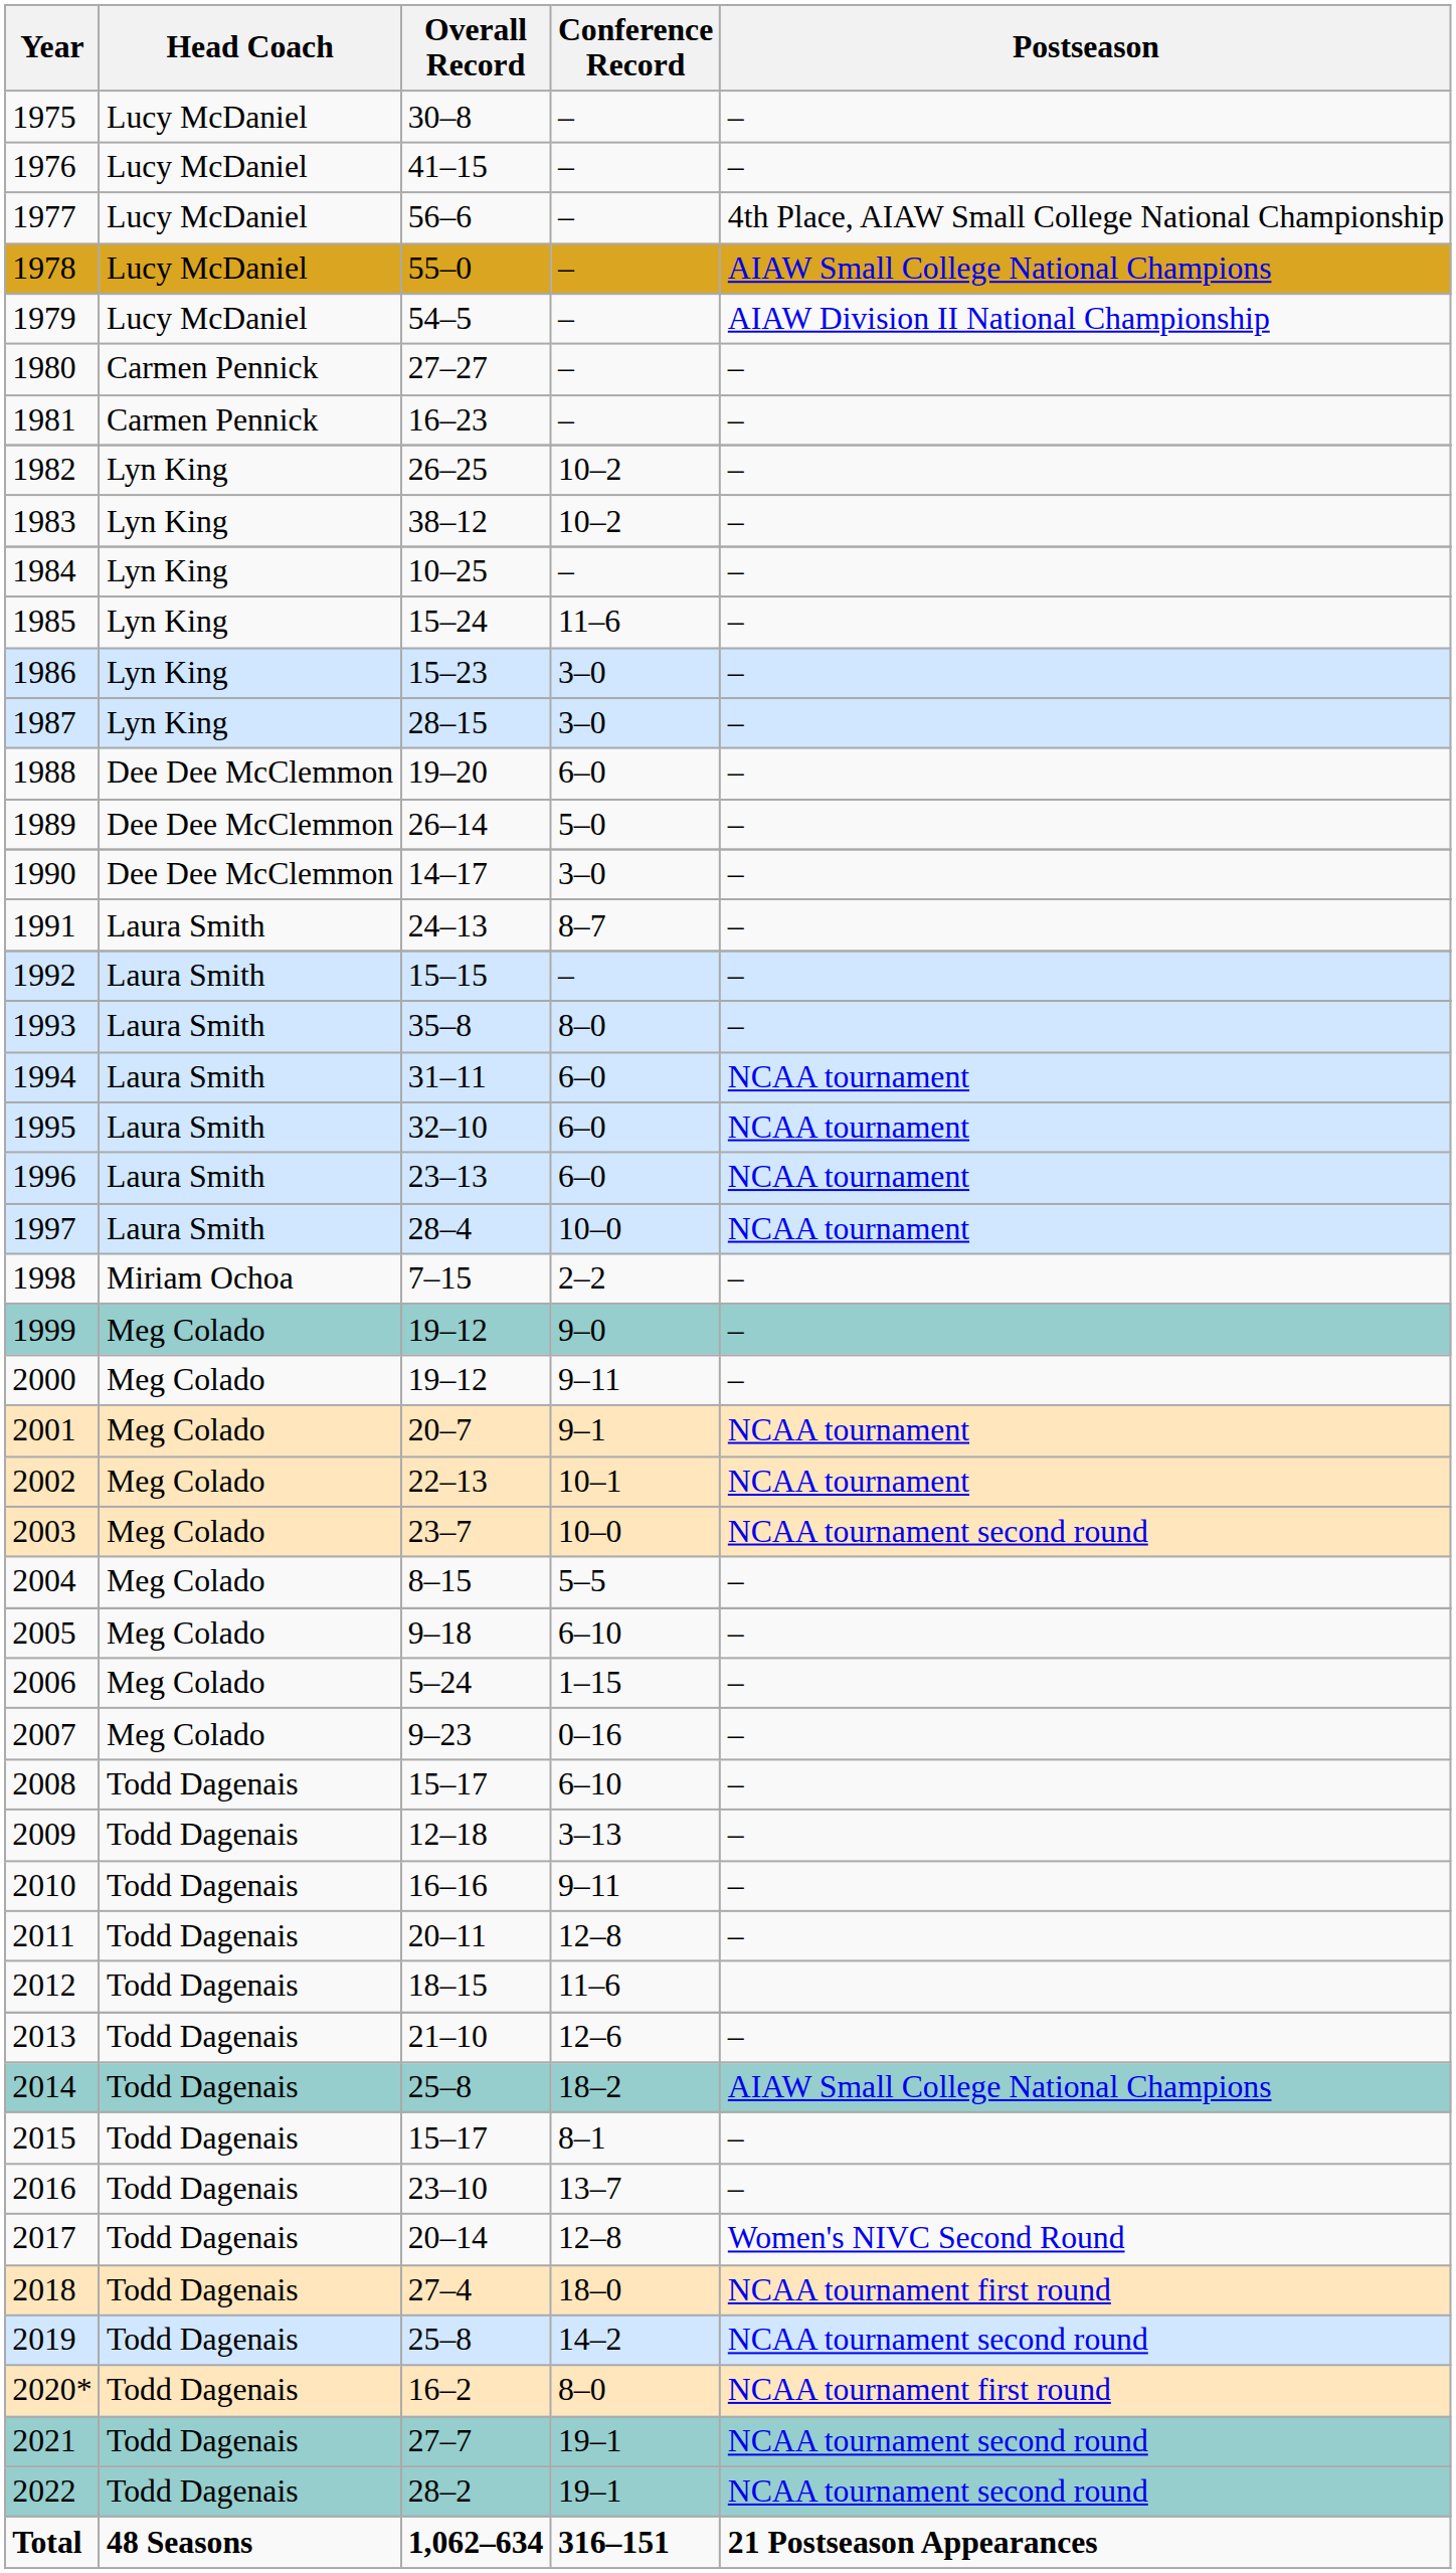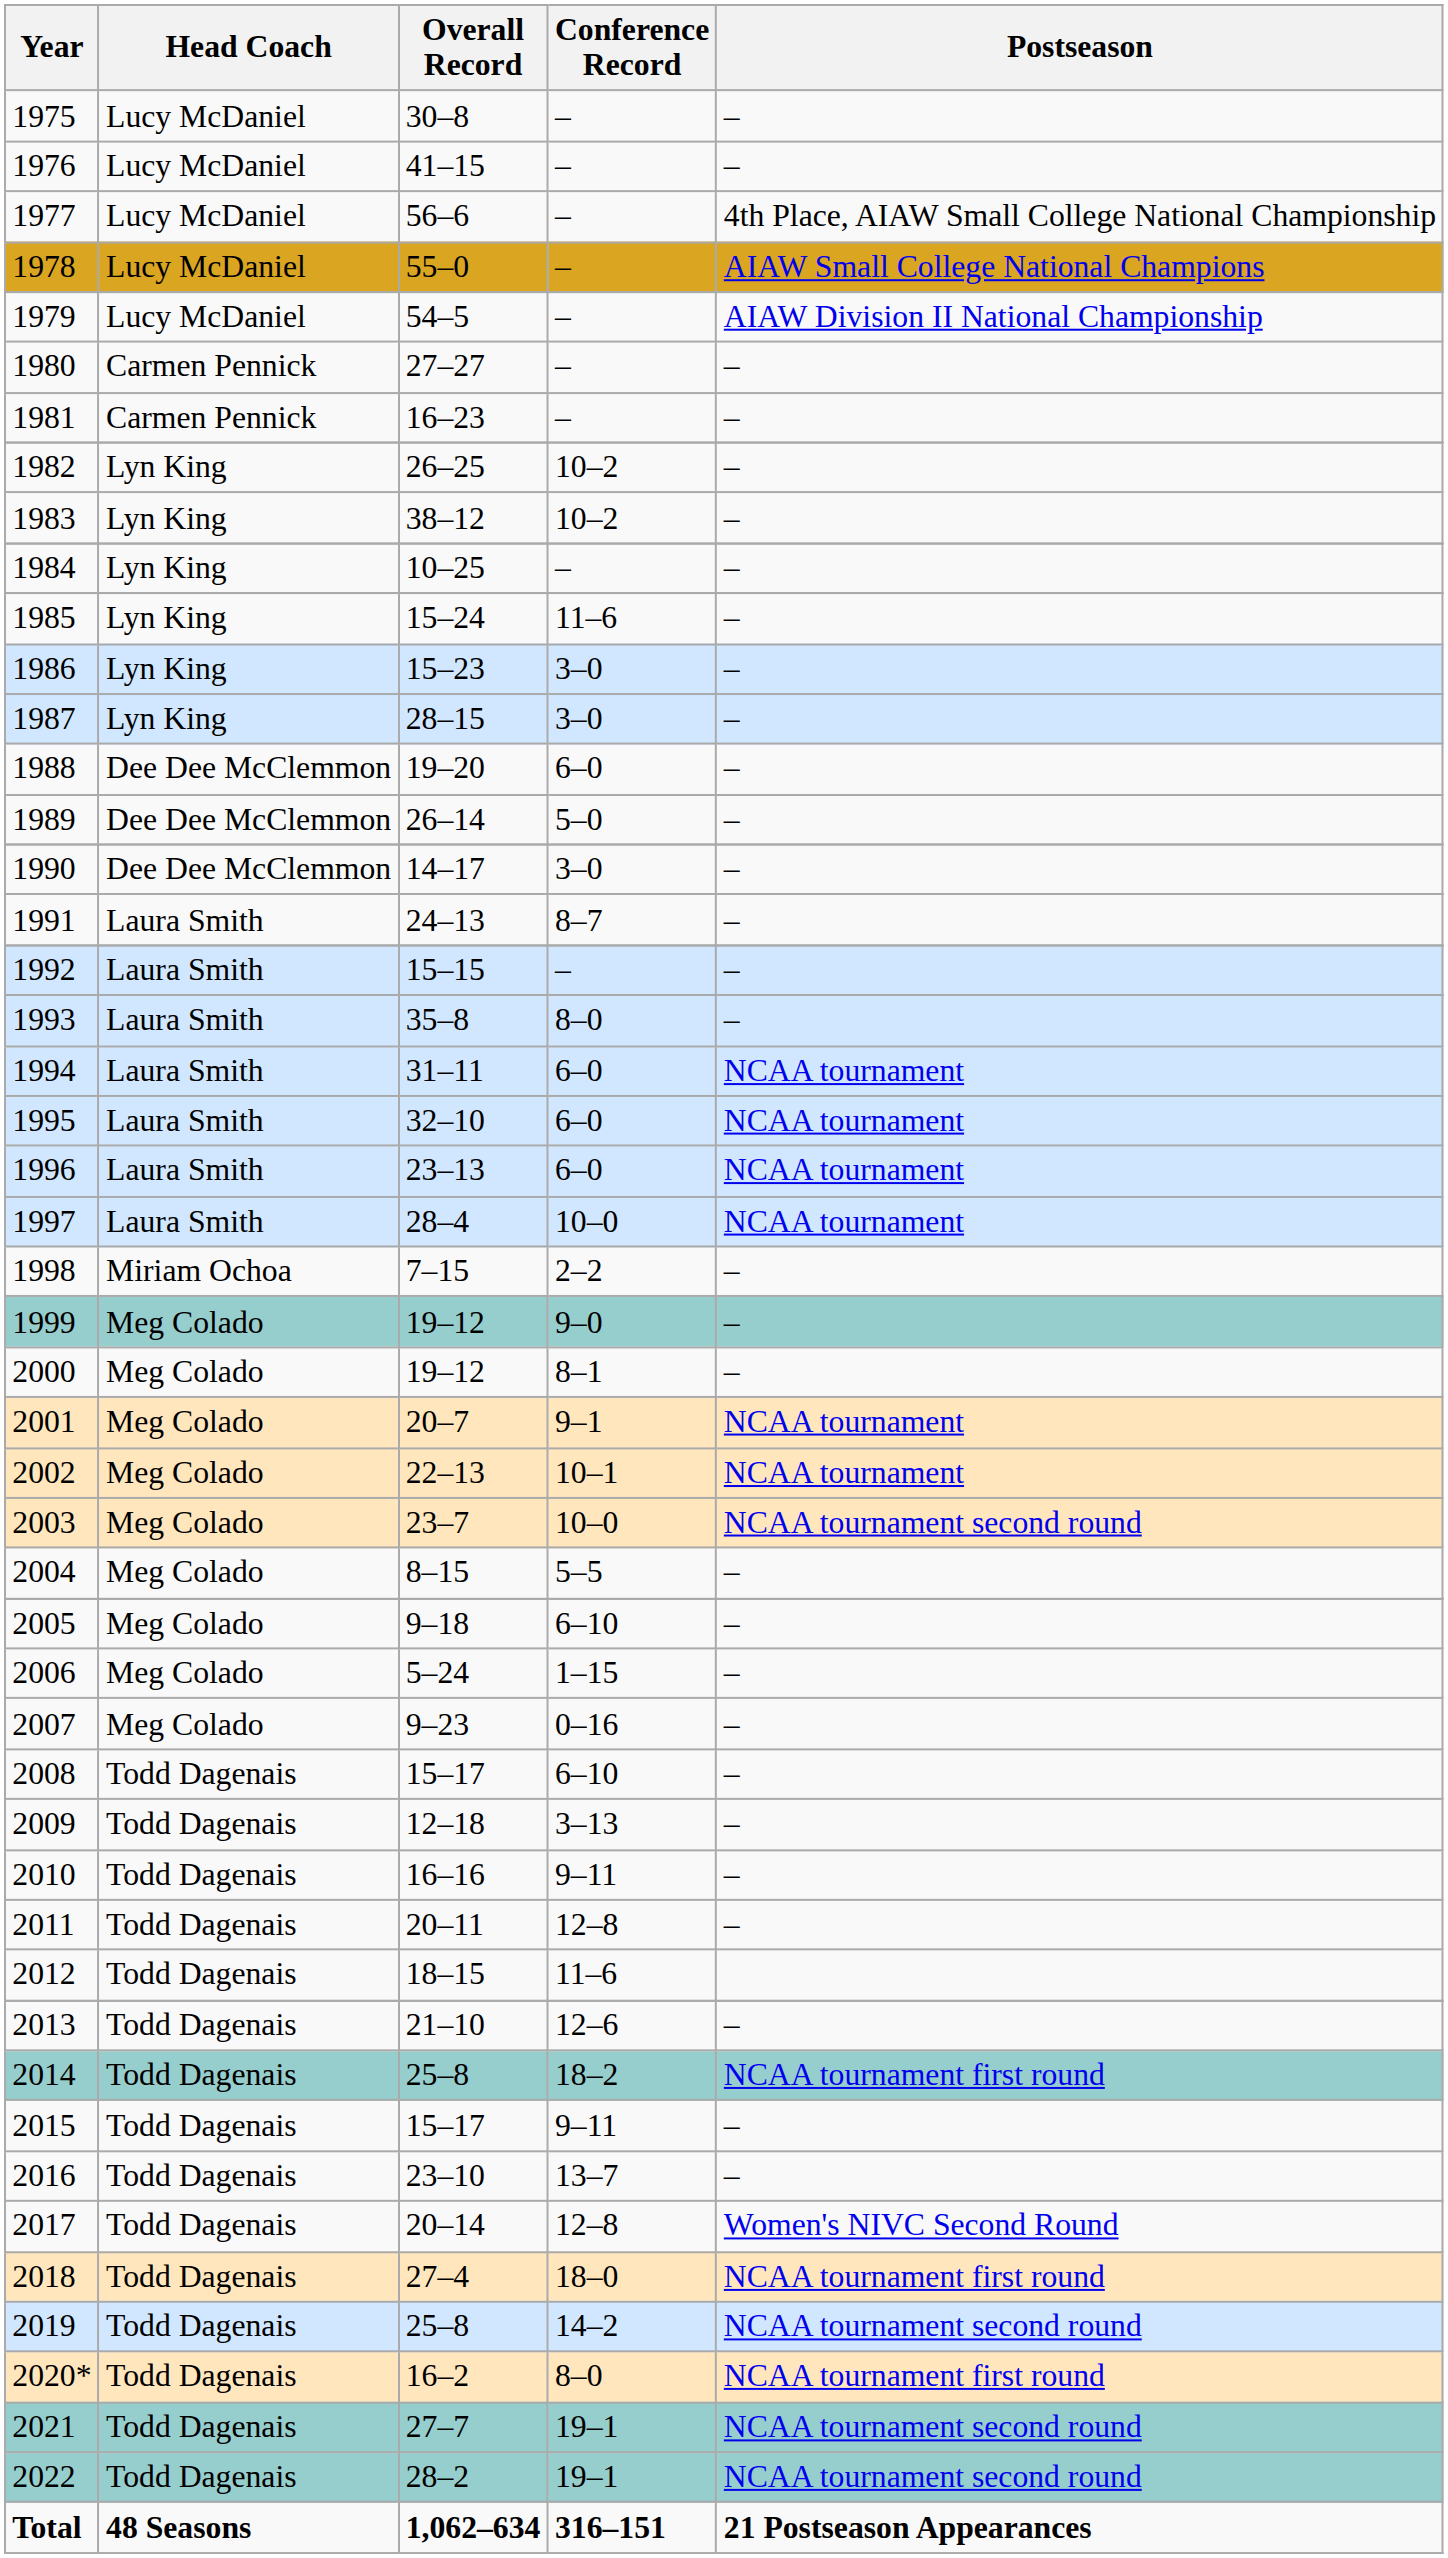 <table class="wikitable">
 <tr>
 <th>Year</th>
 <th>Head Coach</th>
 <th>Overall <br> Record</th>
 <th>Conference<br> Record</th>
 <th>Postseason<br></th>
 </tr>
 <tr>
 <td>1975</td>
 <td>Lucy McDaniel</td>
 <td>30–8</td>
 <td>–</td>
 <td>–</td>
 </tr>
 <tr>
 <td>1976</td>
 <td>Lucy McDaniel</td>
 <td>41–15</td>
 <td>–</td>
 <td>–</td>
 </tr>
 <tr>
 <td>1977</td>
 <td>Lucy McDaniel</td>
 <td>56–6</td>
 <td>–</td>
 <td>4th Place, AIAW Small College National Championship</td>
 </tr>
 <tr style="background: #DAA520;">
 <td>1978</td>
 <td>Lucy McDaniel</td>
 <td>55–0</td>
 <td>–</td>
 <td><a href='#'>AIAW Small College National Champions</a></td>
 </tr>
 <tr>
 </tr>
 <tr>
 <td>1979</td>
 <td>Lucy McDaniel</td>
 <td>54–5</td>
 <td>–</td>
 <td><a href='#'>AIAW Division II National Championship</a></td>
 </tr>
 <tr>
 <td>1980</td>
 <td>Carmen Pennick</td>
 <td>27–27</td>
 <td>–</td>
 <td>–</td>
 </tr>
 <tr>
 <td>1981</td>
 <td>Carmen Pennick</td>
 <td>16–23</td>
 <td>–</td>
 <td>–</td>
 </tr>
 <tr>
 </tr>
 <tr>
 <td>1982</td>
 <td>Lyn King</td>
 <td>26–25</td>
 <td>10–2</td>
 <td>–</td>
 </tr>
 <tr>
 <td>1983</td>
 <td>Lyn King</td>
 <td>38–12</td>
 <td>10–2</td>
 <td>–</td>
 </tr>
 <tr>
 </tr>
 <tr>
 <td>1984</td>
 <td>Lyn King</td>
 <td>10–25</td>
 <td>–</td>
 <td>–</td>
 </tr>
 <tr>
 </tr>
 <tr>
 <td>1985</td>
 <td>Lyn King</td>
 <td>15–24</td>
 <td>11–6</td>
 <td>–</td>
 </tr>
 <tr style="background: #D0E7FF;">
 <td>1986</td>
 <td>Lyn King</td>
 <td>15–23</td>
 <td>3–0</td>
 <td>–</td>
 </tr>
 <tr style="background: #D0E7FF;">
 <td>1987</td>
 <td>Lyn King</td>
 <td>28–15</td>
 <td>3–0</td>
 <td>–</td>
 </tr>
 <tr>
 <td>1988</td>
 <td>Dee Dee McClemmon</td>
 <td>19–20</td>
 <td>6–0</td>
 <td>–</td>
 </tr>
 <tr>
 <td>1989</td>
 <td>Dee Dee McClemmon</td>
 <td>26–14</td>
 <td>5–0</td>
 <td>–</td>
 </tr>
 <tr>
 </tr>
 <tr>
 <td>1990</td>
 <td>Dee Dee McClemmon</td>
 <td>14–17</td>
 <td>3–0</td>
 <td>–</td>
 </tr>
 <tr>
 </tr>
 <tr>
 <td>1991</td>
 <td>Laura Smith</td>
 <td>24–13</td>
 <td>8–7</td>
 <td>–</td>
 </tr>
 <tr>
 </tr>
 <tr style="background: #D0E7FF;">
 <td>1992</td>
 <td>Laura Smith</td>
 <td>15–15</td>
 <td>–</td>
 <td>–</td>
 </tr>
 <tr>
 </tr>
 <tr style="background: #D0E7FF;">
 <td>1993</td>
 <td>Laura Smith</td>
 <td>35–8</td>
 <td>8–0</td>
 <td>–</td>
 </tr>
 <tr style="background: #D0E7FF;">
 <td>1994</td>
 <td>Laura Smith</td>
 <td>31–11</td>
 <td>6–0</td>
 <td><a href='#'>NCAA tournament</a></td>
 </tr>
 <tr style="background: #D0E7FF;">
 <td>1995</td>
 <td>Laura Smith</td>
 <td>32–10</td>
 <td>6–0</td>
 <td><a href='#'>NCAA tournament</a></td>
 </tr>
 <tr style="background: #D0E7FF;">
 <td>1996</td>
 <td>Laura Smith</td>
 <td>23–13</td>
 <td>6–0</td>
 <td><a href='#'>NCAA tournament</a></td>
 </tr>
 <tr style="background: #D0E7FF;">
 <td>1997</td>
 <td>Laura Smith</td>
 <td>28–4</td>
 <td>10–0</td>
 <td><a href='#'>NCAA tournament</a></td>
 </tr>
 <tr>
 <td>1998</td>
 <td>Miriam Ochoa</td>
 <td>7–15</td>
 <td>2–2</td>
 <td>–</td>
 </tr>
 <tr style="background: #96CDCD;">
 <td>1999</td>
 <td>Meg Colado</td>
 <td>19–12</td>
 <td>9–0</td>
 <td>–</td>
 </tr>
 <tr>
 <td>2000</td>
 <td>Meg Colado</td>
 <td>19–12</td>
-<td>9–11</td>
+<td>8–1</td>
 <td>–</td>
 </tr>
 <tr style="background: #FFE6BD;">
 <td>2001</td>
 <td>Meg Colado</td>
 <td>20–7</td>
 <td>9–1</td>
 <td><a href='#'>NCAA tournament</a></td>
 </tr>
 <tr style="background: #FFE6BD;">
 <td>2002</td>
 <td>Meg Colado</td>
 <td>22–13</td>
 <td>10–1</td>
 <td><a href='#'>NCAA tournament</a></td>
 </tr>
 <tr style="background: #FFE6BD;">
 <td>2003</td>
 <td>Meg Colado</td>
 <td>23–7</td>
 <td>10–0</td>
 <td><a href='#'>NCAA tournament second round</a></td>
 </tr>
 <tr>
 <td>2004</td>
 <td>Meg Colado</td>
 <td>8–15</td>
 <td>5–5</td>
 <td>–</td>
 </tr>
 <tr>
 </tr>
 <tr>
 <td>2005</td>
 <td>Meg Colado</td>
 <td>9–18</td>
 <td>6–10</td>
 <td>–</td>
 </tr>
 <tr>
 <td>2006</td>
 <td>Meg Colado</td>
 <td>5–24</td>
 <td>1–15</td>
 <td>–</td>
 </tr>
 <tr>
 <td>2007</td>
 <td>Meg Colado</td>
 <td>9–23</td>
 <td>0–16</td>
 <td>–</td>
 </tr>
 <tr>
 <td>2008</td>
 <td>Todd Dagenais</td>
 <td>15–17</td>
 <td>6–10</td>
 <td>–</td>
 </tr>
 <tr>
 <td>2009</td>
 <td>Todd Dagenais</td>
 <td>12–18</td>
 <td>3–13</td>
 <td>–</td>
 </tr>
 <tr>
 <td>2010</td>
 <td>Todd Dagenais</td>
 <td>16–16</td>
 <td>9–11</td>
 <td>–</td>
 </tr>
 <tr>
 <td>2011</td>
 <td>Todd Dagenais</td>
 <td>20–11</td>
 <td>12–8</td>
 <td>–</td>
 </tr>
 <tr>
 <td>2012</td>
 <td>Todd Dagenais</td>
 <td>18–15</td>
 <td>11–6</td>
 <td></td>
 </tr>
 <tr>
 </tr>
 <tr>
 <td>2013</td>
 <td>Todd Dagenais</td>
 <td>21–10</td>
 <td>12–6</td>
 <td>–</td>
 </tr>
 <tr style="background: #96CDCD;">
 <td>2014</td>
 <td>Todd Dagenais</td>
 <td>25–8</td>
 <td>18–2</td>
-<td><a href='#'>AIAW Small College National Champions</a></td>
+<td><a href='#'>NCAA tournament first round</a></td>
 </tr>
 <tr>
 <td>2015</td>
 <td>Todd Dagenais</td>
 <td>15–17</td>
-<td>8–1</td>
+<td>9–11</td>
 <td>–</td>
 </tr>
 <tr>
 <td>2016</td>
 <td>Todd Dagenais</td>
 <td>23–10</td>
 <td>13–7</td>
 <td>–</td>
 </tr>
 <tr>
 <td>2017</td>
 <td>Todd Dagenais</td>
 <td>20–14</td>
 <td>12–8</td>
 <td><a href='#'>Women's NIVC Second Round</a></td>
 </tr>
 <tr style="background: #FFE6BD;">
 <td>2018</td>
 <td>Todd Dagenais</td>
 <td>27–4</td>
 <td>18–0</td>
 <td><a href='#'>NCAA tournament first round</a></td>
 </tr>
 <tr style="background: #D0E7FF;">
 <td>2019</td>
 <td>Todd Dagenais</td>
 <td>25–8</td>
 <td>14–2</td>
 <td><a href='#'>NCAA tournament second round</a></td>
 </tr>
 <tr style="background: #FFE6BD;">
 <td>2020*</td>
 <td>Todd Dagenais</td>
 <td>16–2</td>
 <td>8–0</td>
 <td><a href='#'>NCAA tournament first round</a></td>
 </tr>
 <tr style="background: #96CDCD;">
 <td>2021</td>
 <td>Todd Dagenais</td>
 <td>27–7</td>
 <td>19–1</td>
 <td><a href='#'>NCAA tournament second round</a></td>
 </tr>
 <tr style="background: #96CDCD;">
 <td>2022</td>
 <td>Todd Dagenais</td>
 <td>28–2</td>
 <td>19–1</td>
 <td><a href='#'>NCAA tournament second round</a></td>
 </tr>
 <tr>
 <td><strong>Total</strong></td>
 <td><strong>48 Seasons</strong></td>
 <td><strong>1,062–634</strong></td>
 <td><strong>316–151</strong></td>
 <td><strong>21 Postseason Appearances</strong></td>
 </tr>
 <tr>
 </tr>
 </table>
